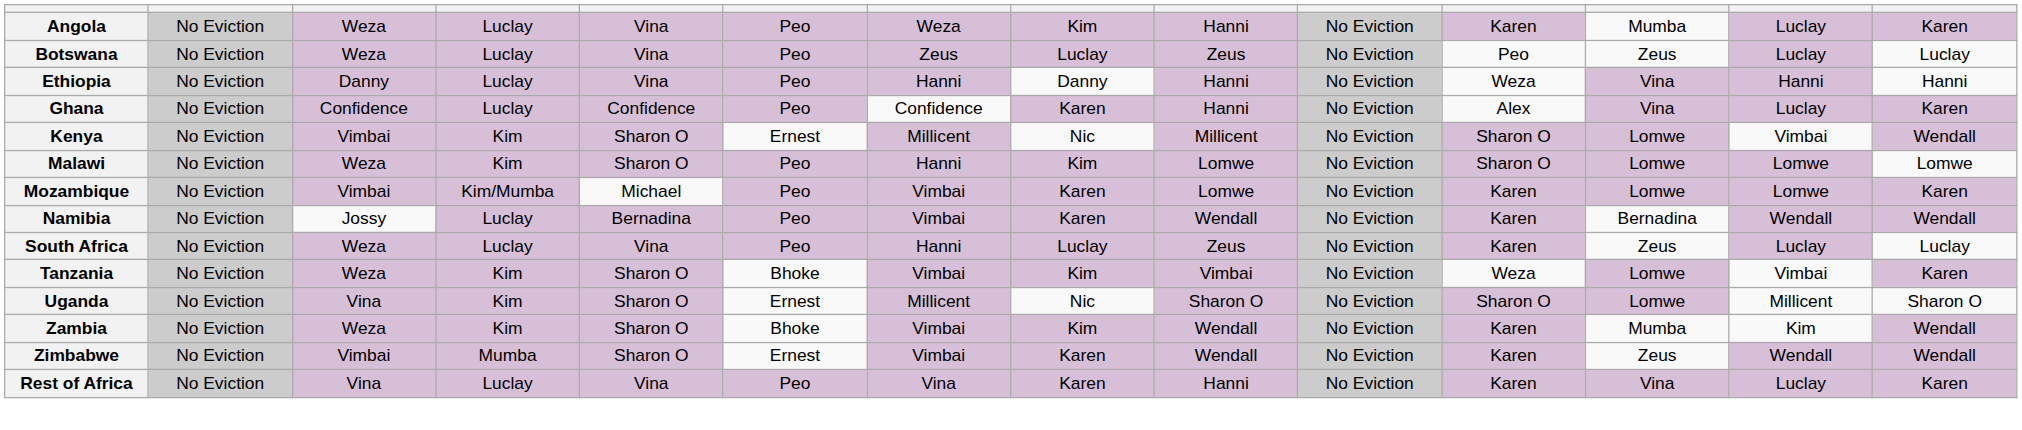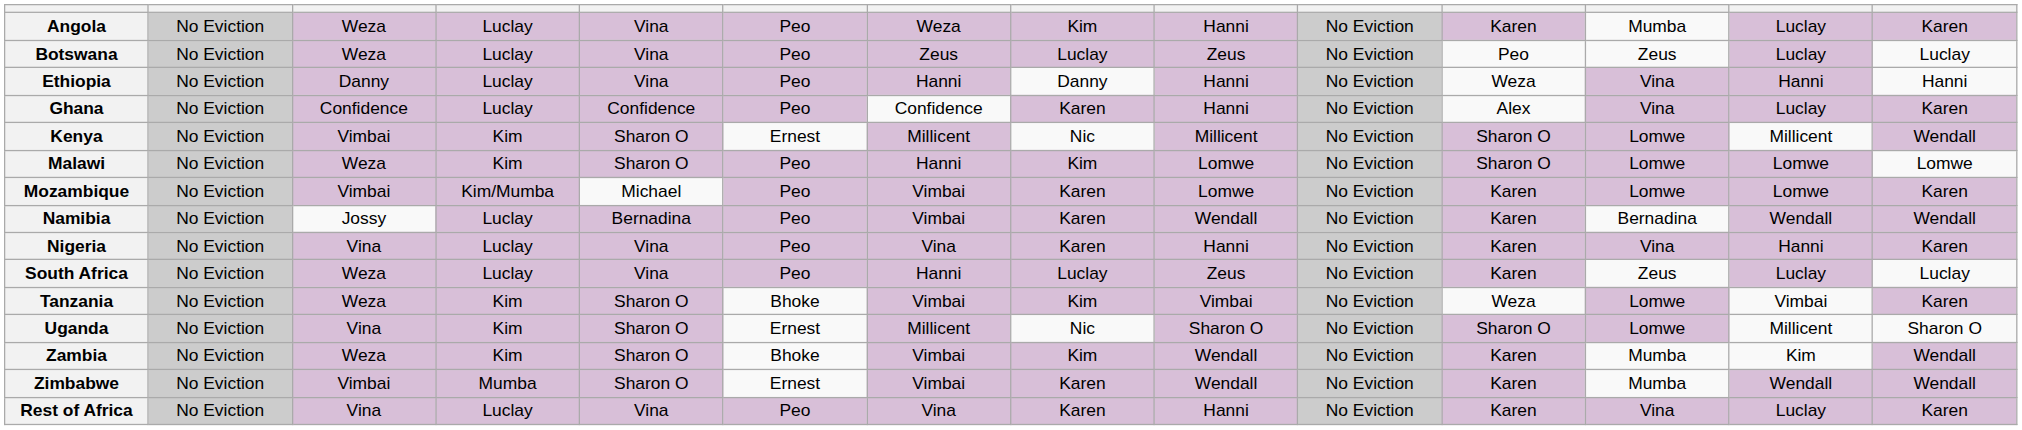 <table class="wikitable" style="text-align:center; font-size:85%; line-height:15px">
 <tr>
 <th style="width: 6%;"></th>
 <th style="width: 6%;"></th>
 <th style="width: 6%;"></th>
 <th style="width: 6%;"></th>
 <th style="width: 6%;"></th>
 <th style="width: 6%;"></th>
 <th style="width: 6%;"></th>
 <th style="width: 6%;"></th>
 <th style="width: 6%;"></th>
 <th style="width: 6%;"></th>
 <th style="width: 6%;"></th>
 <th style="width: 6%;"></th>
 <th style="width: 6%;"></th>
 <th style="width: 6%;"></th>
 </tr>
 <tr>
 <th>Angola</th>
 <td style="background:#ccc; text-align:center">No Eviction</td>
 <td style="background:Thistle; text-align:center">Weza</td>
 <td style="background:Thistle; text-align:center">Luclay</td>
 <td style="background:Thistle; text-align:center">Vina</td>
 <td style="background:Thistle; text-align:center">Peo</td>
 <td style="background:Thistle; text-align:center">Weza</td>
 <td style="background:Thistle; text-align:center">Kim</td>
 <td style="background:Thistle; text-align:center">Hanni</td>
 <td style="background:#ccc; text-align:center">No Eviction</td>
 <td style="background:Thistle; text-align:center">Karen</td>
 <td>Mumba</td>
 <td style="background:Thistle; text-align:center">Luclay</td>
 <td style="background:Thistle; text-align:center">Karen</td>
 </tr>
 <tr>
 <th>Botswana</th>
 <td style="background:#ccc; text-align:center">No Eviction</td>
 <td style="background:Thistle; text-align:center">Weza</td>
 <td style="background:Thistle; text-align:center">Luclay</td>
 <td style="background:Thistle; text-align:center">Vina</td>
 <td style="background:Thistle; text-align:center">Peo</td>
 <td style="background:Thistle; text-align:center">Zeus</td>
 <td style="background:Thistle; text-align:center">Luclay</td>
 <td style="background:Thistle; text-align:center">Zeus</td>
 <td style="background:#ccc; text-align:center">No Eviction</td>
 <td>Peo</td>
 <td>Zeus</td>
 <td style="background:Thistle; text-align:center">Luclay</td>
 <td>Luclay</td>
 </tr>
 <tr>
 <th>Ethiopia</th>
 <td style="background:#ccc; text-align:center">No Eviction</td>
 <td style="background:Thistle; text-align:center">Danny</td>
 <td style="background:Thistle; text-align:center">Luclay</td>
 <td style="background:Thistle; text-align:center">Vina</td>
 <td style="background:Thistle; text-align:center">Peo</td>
 <td style="background:Thistle; text-align:center">Hanni</td>
 <td>Danny</td>
 <td style="background:Thistle; text-align:center">Hanni</td>
 <td style="background:#ccc; text-align:center">No Eviction</td>
 <td>Weza</td>
 <td style="background:Thistle; text-align:center">Vina</td>
 <td style="background:Thistle; text-align:center">Hanni</td>
 <td>Hanni</td>
 </tr>
 <tr>
 <th>Ghana</th>
 <td style="background:#ccc; text-align:center">No Eviction</td>
 <td style="background:Thistle; text-align:center">Confidence</td>
 <td style="background:Thistle; text-align:center">Luclay</td>
 <td style="background:Thistle; text-align:center">Confidence</td>
 <td style="background:Thistle; text-align:center">Peo</td>
 <td>Confidence</td>
 <td style="background:Thistle; text-align:center">Karen</td>
 <td style="background:Thistle; text-align:center">Hanni</td>
 <td style="background:#ccc; text-align:center">No Eviction</td>
 <td>Alex</td>
 <td style="background:Thistle; text-align:center">Vina</td>
 <td style="background:Thistle; text-align:center">Luclay</td>
 <td style="background:Thistle; text-align:center">Karen</td>
 </tr>
 <tr>
 <th>Kenya</th>
 <td style="background:#ccc; text-align:center">No Eviction</td>
 <td style="background:Thistle; text-align:center">Vimbai</td>
 <td style="background:Thistle; text-align:center">Kim</td>
 <td style="background:Thistle; text-align:center">Sharon O</td>
 <td>Ernest</td>
 <td style="background:Thistle; text-align:center">Millicent</td>
 <td>Nic</td>
 <td style="background:Thistle; text-align:center">Millicent</td>
 <td style="background:#ccc; text-align:center">No Eviction</td>
 <td style="background:Thistle; text-align:center">Sharon O</td>
 <td style="background:Thistle; text-align:center">Lomwe</td>
-<td>Vimbai</td>
+<td>Millicent</td>
 <td style="background:Thistle; text-align:center">Wendall</td>
 </tr>
 <tr>
 <th>Malawi</th>
 <td style="background:#ccc; text-align:center">No Eviction</td>
 <td style="background:Thistle; text-align:center">Weza</td>
 <td style="background:Thistle; text-align:center">Kim</td>
 <td style="background:Thistle; text-align:center">Sharon O</td>
 <td style="background:Thistle; text-align:center">Peo</td>
 <td style="background:Thistle; text-align:center">Hanni</td>
 <td style="background:Thistle; text-align:center">Kim</td>
 <td style="background:Thistle; text-align:center">Lomwe</td>
 <td style="background:#ccc; text-align:center">No Eviction</td>
 <td style="background:Thistle; text-align:center">Sharon O</td>
 <td style="background:Thistle; text-align:center">Lomwe</td>
 <td style="background:Thistle; text-align:center">Lomwe</td>
 <td>Lomwe</td>
 </tr>
 <tr>
 <th>Mozambique</th>
 <td style="background:#ccc; text-align:center">No Eviction</td>
 <td style="background:Thistle; text-align:center">Vimbai</td>
 <td style="background:Thistle; text-align:center">Kim/Mumba</td>
 <td>Michael</td>
 <td style="background:Thistle; text-align:center">Peo</td>
 <td style="background:Thistle; text-align:center">Vimbai</td>
 <td style="background:Thistle; text-align:center">Karen</td>
 <td style="background:Thistle; text-align:center">Lomwe</td>
 <td style="background:#ccc; text-align:center">No Eviction</td>
 <td style="background:Thistle; text-align:center">Karen</td>
 <td style="background:Thistle; text-align:center">Lomwe</td>
 <td style="background:Thistle; text-align:center">Lomwe</td>
 <td style="background:Thistle; text-align:center">Karen</td>
 </tr>
 <tr>
 <th>Namibia</th>
 <td style="background:#ccc; text-align:center">No Eviction</td>
 <td>Jossy</td>
 <td style="background:Thistle; text-align:center">Luclay</td>
 <td style="background:Thistle; text-align:center">Bernadina</td>
 <td style="background:Thistle; text-align:center">Peo</td>
 <td style="background:Thistle; text-align:center">Vimbai</td>
 <td style="background:Thistle; text-align:center">Karen</td>
 <td style="background:Thistle; text-align:center">Wendall</td>
 <td style="background:#ccc; text-align:center">No Eviction</td>
 <td style="background:Thistle; text-align:center">Karen</td>
 <td>Bernadina</td>
 <td style="background:Thistle; text-align:center">Wendall</td>
 <td style="background:Thistle; text-align:center">Wendall</td>
+</tr>
+<tr>
+<th>Nigeria</th>
+<td style="background:#ccc; text-align:center">No Eviction</td>
+<td style="background:Thistle; text-align:center">Vina</td>
+<td style="background:Thistle; text-align:center">Luclay</td>
+<td style="background:Thistle; text-align:center">Vina</td>
+<td style="background:Thistle; text-align:center">Peo</td>
+<td style="background:Thistle; text-align:center">Vina</td>
+<td style="background:Thistle; text-align:center">Karen</td>
+<td style="background:Thistle; text-align:center">Hanni</td>
+<td style="background:#ccc; text-align:center">No Eviction</td>
+<td style="background:Thistle; text-align:center">Karen</td>
+<td style="background:Thistle; text-align:center">Vina</td>
+<td style="background:Thistle; text-align:center">Hanni</td>
+<td style="background:Thistle; text-align:center">Karen</td>
 </tr>
 <tr>
 <th>South Africa</th>
 <td style="background:#ccc; text-align:center">No Eviction</td>
 <td style="background:Thistle; text-align:center">Weza</td>
 <td style="background:Thistle; text-align:center">Luclay</td>
 <td style="background:Thistle; text-align:center">Vina</td>
 <td style="background:Thistle; text-align:center">Peo</td>
 <td style="background:Thistle; text-align:center">Hanni</td>
 <td style="background:Thistle; text-align:center">Luclay</td>
 <td style="background:Thistle; text-align:center">Zeus</td>
 <td style="background:#ccc; text-align:center">No Eviction</td>
 <td style="background:Thistle; text-align:center">Karen</td>
 <td>Zeus</td>
 <td style="background:Thistle; text-align:center">Luclay</td>
 <td>Luclay</td>
 </tr>
 <tr>
 <th>Tanzania</th>
 <td style="background:#ccc; text-align:center">No Eviction</td>
 <td style="background:Thistle; text-align:center">Weza</td>
 <td style="background:Thistle; text-align:center">Kim</td>
 <td style="background:Thistle; text-align:center">Sharon O</td>
 <td>Bhoke</td>
 <td style="background:Thistle; text-align:center">Vimbai</td>
 <td style="background:Thistle; text-align:center">Kim</td>
 <td style="background:Thistle; text-align:center">Vimbai</td>
 <td style="background:#ccc; text-align:center">No Eviction</td>
 <td>Weza</td>
 <td style="background:Thistle; text-align:center">Lomwe</td>
 <td>Vimbai</td>
 <td style="background:Thistle; text-align:center">Karen</td>
 </tr>
 <tr>
 <th>Uganda</th>
 <td style="background:#ccc; text-align:center">No Eviction</td>
 <td style="background:Thistle; text-align:center">Vina</td>
 <td style="background:Thistle; text-align:center">Kim</td>
 <td style="background:Thistle; text-align:center">Sharon O</td>
 <td>Ernest</td>
 <td style="background:Thistle; text-align:center">Millicent</td>
 <td>Nic</td>
 <td style="background:Thistle; text-align:center">Sharon O</td>
 <td style="background:#ccc; text-align:center">No Eviction</td>
 <td style="background:Thistle; text-align:center">Sharon O</td>
 <td style="background:Thistle; text-align:center">Lomwe</td>
 <td>Millicent</td>
 <td>Sharon O</td>
 </tr>
 <tr>
 <th>Zambia</th>
 <td style="background:#ccc; text-align:center">No Eviction</td>
 <td style="background:Thistle; text-align:center">Weza</td>
 <td style="background:Thistle; text-align:center">Kim</td>
 <td style="background:Thistle; text-align:center">Sharon O</td>
 <td>Bhoke</td>
 <td style="background:Thistle; text-align:center">Vimbai</td>
 <td style="background:Thistle; text-align:center">Kim</td>
 <td style="background:Thistle; text-align:center">Wendall</td>
 <td style="background:#ccc; text-align:center">No Eviction</td>
 <td style="background:Thistle; text-align:center">Karen</td>
 <td>Mumba</td>
 <td>Kim</td>
 <td style="background:Thistle; text-align:center">Wendall</td>
 </tr>
 <tr>
 <th>Zimbabwe</th>
 <td style="background:#ccc; text-align:center">No Eviction</td>
 <td style="background:Thistle; text-align:center">Vimbai</td>
 <td style="background:Thistle; text-align:center">Mumba</td>
 <td style="background:Thistle; text-align:center">Sharon O</td>
 <td>Ernest</td>
 <td style="background:Thistle; text-align:center">Vimbai</td>
 <td style="background:Thistle; text-align:center">Karen</td>
 <td style="background:Thistle; text-align:center">Wendall</td>
 <td style="background:#ccc; text-align:center">No Eviction</td>
 <td style="background:Thistle; text-align:center">Karen</td>
-<td>Zeus</td>
+<td>Mumba</td>
 <td style="background:Thistle; text-align:center">Wendall</td>
 <td style="background:Thistle; text-align:center">Wendall</td>
 </tr>
 <tr>
 <th>Rest of Africa</th>
 <td style="background:#ccc; text-align:center">No Eviction</td>
 <td style="background:Thistle; text-align:center">Vina</td>
 <td style="background:Thistle; text-align:center">Luclay</td>
 <td style="background:Thistle; text-align:center">Vina</td>
 <td style="background:Thistle; text-align:center">Peo</td>
 <td style="background:Thistle; text-align:center">Vina</td>
 <td style="background:Thistle; text-align:center">Karen</td>
 <td style="background:Thistle; text-align:center">Hanni</td>
 <td style="background:#ccc; text-align:center">No Eviction</td>
 <td style="background:Thistle; text-align:center">Karen</td>
 <td style="background:Thistle; text-align:center">Vina</td>
 <td style="background:Thistle; text-align:center">Luclay</td>
 <td style="background:Thistle; text-align:center">Karen</td>
 </tr>
 </table>
